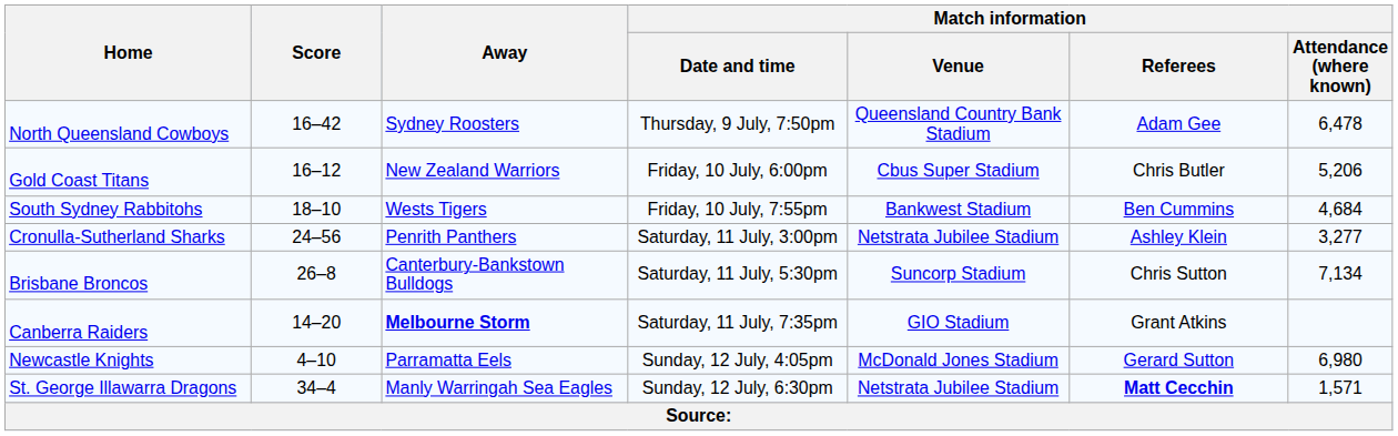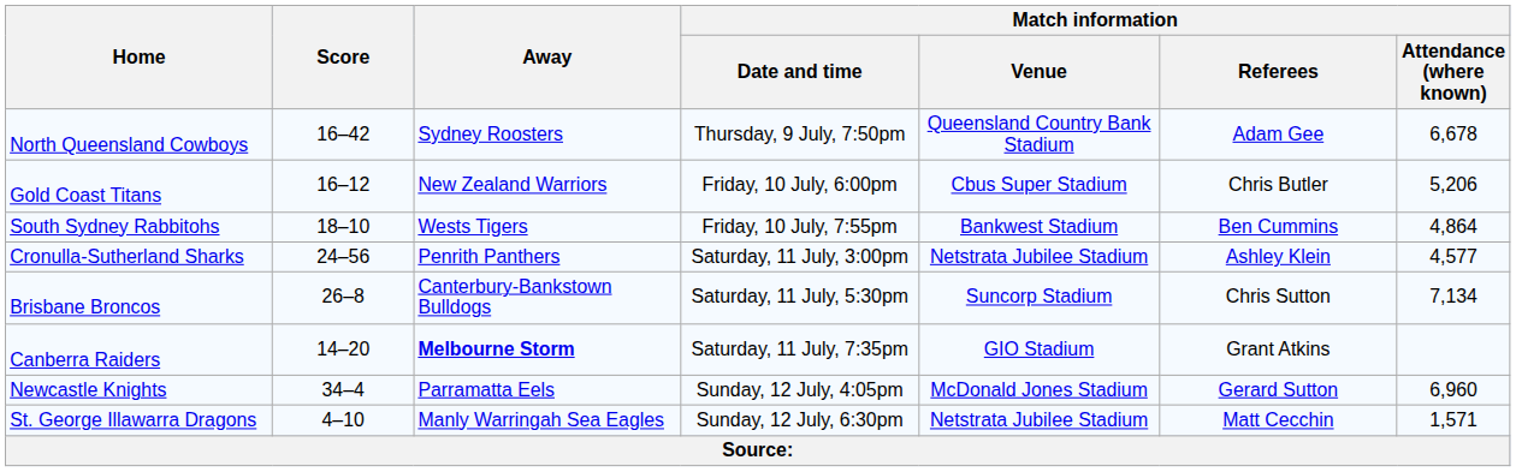 <table class="wikitable" style="border-collapse:collapse; text-align:center; width:100%;">
 <tr style="background:#c1d8ff;">
 <th rowspan="2" style="width:19%;">Home</th>
 <th rowspan="2" style="width:10%;">Score</th>
 <th rowspan="2" style="width:19%;">Away</th>
 <th colspan="6">Match information</th>
 </tr>
 <tr style="background:#efefef;">
 <th width="17%">Date and time</th>
 <th width="17%">Venue</th>
 <th width="17%">Referees</th>
 <th width="5%">Attendance<br>(where known)</th>
 </tr>
 <tr style="text-align:center; background:#f5faff;">
 <td align="left"><br> <a href='#'>North Queensland Cowboys</a></td>
 <td>16–42</td>
 <td align="left"> <a href='#'>Sydney Roosters</a></td>
 <td>Thursday, 9 July, 7:50pm</td>
 <td><a href='#'>Queensland Country Bank Stadium</a></td>
 <td><a href='#'>Adam Gee</a></td>
-<td>6,478</td>
+<td>6,678</td>
 </tr>
 <tr style="text-align:center; background:#f5faff;">
 <td align="left"><br> <a href='#'>Gold Coast Titans</a></td>
 <td>16–12</td>
 <td align="left"> <a href='#'>New Zealand Warriors</a></td>
 <td>Friday, 10 July, 6:00pm</td>
 <td><a href='#'>Cbus Super Stadium</a></td>
 <td>Chris Butler</td>
 <td>5,206</td>
 </tr>
 <tr style="text-align:center; background:#f5faff;">
 <td align="left"> <a href='#'>South Sydney Rabbitohs</a></td>
 <td>18–10</td>
 <td align="left"> <a href='#'>Wests Tigers</a></td>
 <td>Friday, 10 July, 7:55pm</td>
 <td><a href='#'>Bankwest Stadium</a></td>
 <td><a href='#'>Ben Cummins</a></td>
-<td>4,684</td>
+<td>4,864</td>
 </tr>
 <tr style="text-align:center; background:#f5faff;">
 <td align="left"> <a href='#'>Cronulla-Sutherland Sharks</a></td>
 <td>24–56</td>
 <td align="left"> <a href='#'>Penrith Panthers</a></td>
 <td>Saturday, 11 July, 3:00pm</td>
 <td><a href='#'>Netstrata Jubilee Stadium</a></td>
 <td><a href='#'>Ashley Klein</a></td>
-<td>3,277</td>
+<td>4,577</td>
 </tr>
 <tr style="text-align:center; background:#f5faff;">
 <td align="left"><br> <a href='#'>Brisbane Broncos</a></td>
 <td>26–8</td>
 <td align="left"> <a href='#'>Canterbury-Bankstown Bulldogs</a></td>
 <td>Saturday, 11 July, 5:30pm</td>
 <td><a href='#'>Suncorp Stadium</a></td>
 <td>Chris Sutton</td>
 <td>7,134</td>
 </tr>
 <tr style="text-align:center; background:#f5faff;">
 <td align="left"><br> <a href='#'>Canberra Raiders</a></td>
 <td>14–20</td>
 <td align="left"><strong> <a href='#'>Melbourne Storm</a></strong></td>
 <td>Saturday, 11 July, 7:35pm</td>
 <td><a href='#'>GIO Stadium</a></td>
 <td>Grant Atkins</td>
 <td></td>
 </tr>
 <tr style="text-align:center; background:#f5faff;">
 <td align="left"> <a href='#'>Newcastle Knights</a></td>
-<td>4–10</td>
+<td>34–4</td>
 <td align="left"> <a href='#'>Parramatta Eels</a></td>
 <td>Sunday, 12 July, 4:05pm</td>
 <td><a href='#'>McDonald Jones Stadium</a></td>
 <td><a href='#'>Gerard Sutton</a></td>
-<td>6,980</td>
+<td>6,960</td>
 </tr>
 <tr style="text-align:center; background:#f5faff;">
 <td align="left"> <a href='#'>St. George Illawarra Dragons</a></td>
-<td>34–4</td>
+<td>4–10</td>
 <td align="left"> <a href='#'>Manly Warringah Sea Eagles</a></td>
 <td>Sunday, 12 July, 6:30pm</td>
 <td><a href='#'>Netstrata Jubilee Stadium</a></td>
-<td><strong><a href='#'>Matt Cecchin</a></strong></td>
+<td><a href='#'>Matt Cecchin</a></td>
 <td>1,571</td>
 </tr>
 <tr style="background:#c1d8ff;">
 <th colspan="7">Source:</th>
 </tr>
 </table>
